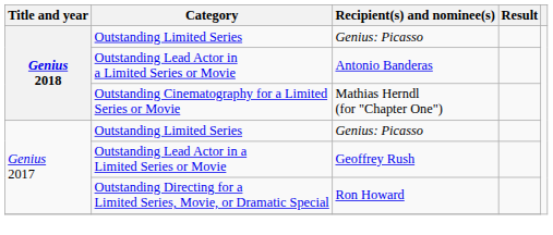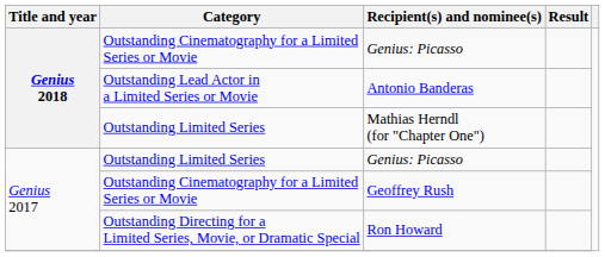 <table class="wikitable plainrowheaders sortable">
 <tr>
 <th scope="col">Title and year</th>
 <th scope="col">Category</th>
 <th scope="col">Recipient(s) and nominee(s)</th>
 <th scope="col">Result</th>
 <th scope="col" class="unsortable"></th>
 </tr>
 <tr>
 <th scope="row" rowspan="3"><em><a href='#'>Genius</a></em> <br>2018</th>
-<td><a href='#'>Outstanding Limited Series</a></td>
+<td><a href='#'>Outstanding Cinematography for a Limited <br>Series or Movie</a></td>
 <td><em>Genius: Picasso</em></td>
 <td></td>
 <td rowspan="7" align="center"></td>
 </tr>
 <tr>
 <td><a href='#'>Outstanding Lead Actor in <br> a Limited Series or Movie</a></td>
 <td><a href='#'>Antonio Banderas</a></td>
 <td></td>
 </tr>
 <tr>
-<td><a href='#'>Outstanding Cinematography for a Limited <br>Series or Movie</a></td>
+<td><a href='#'>Outstanding Limited Series</a></td>
 <td>Mathias Herndl<br> (for "Chapter One")</td>
 <td></td>
 </tr>
 <tr>
 <td ! scope="row" rowspan="3"><em><a href='#'>Genius</a></em> <br>2017</td>
 <td><a href='#'>Outstanding Limited Series</a></td>
 <td><em>Genius: Picasso</em></td>
 <td></td>
 </tr>
 <tr>
-<td><a href='#'>Outstanding Lead Actor in a <br>Limited Series or Movie</a></td>
+<td><a href='#'>Outstanding Cinematography for a Limited <br>Series or Movie</a></td>
 <td><a href='#'>Geoffrey Rush</a></td>
 <td></td>
 </tr>
 <tr>
 <td><a href='#'>Outstanding Directing for a <br>Limited Series, Movie, or Dramatic Special</a></td>
 <td><a href='#'>Ron Howard</a></td>
 <td></td>
 </tr>
 <tr>
 </tr>
 </table>
